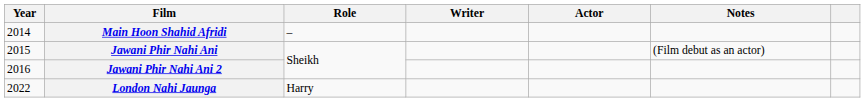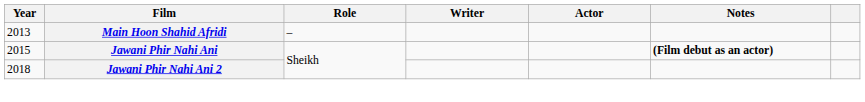 <table class="wikitable plainrowheaders sortable" style="margin-right: 0;">
 <tr>
 <th scope="col" style="width: 3em;">Year</th>
 <th scope="col" style="width: 20em;">Film</th>
 <th scope="col" class="unsortable" style="width: 10em;">Role</th>
 <th scope="col" class="unsortable" style="width: 10em;">Writer</th>
 <th scope="col" class="unsortable" style="width: 10em;">Actor</th>
 <th scope="col" style="width: 15em;">Notes</th>
 <th scope="col" class="unsortable" style="width: 2em;"></th>
 </tr>
 <tr>
-<td>2014</td>
+<td>2013</td>
 <th scope="row"><em><a href='#'>Main Hoon Shahid Afridi</a></em></th>
 <td>–</td>
 <td></td>
 <td></td>
 <td></td>
 <td></td>
 </tr>
 <tr>
 <td>2015</td>
 <th scope="row"><em><a href='#'>Jawani Phir Nahi Ani</a></em></th>
 <td rowspan="2">Sheikh</td>
 <td></td>
 <td></td>
-<td>(Film debut as an actor)</td>
+<td><strong>(Film debut as an actor)</strong></td>
 <td></td>
 </tr>
 <tr>
-<td>2016</td>
+<td>2018</td>
 <th scope="row"><em><a href='#'>Jawani Phir Nahi Ani 2</a></em></th>
 <td></td>
 <td></td>
 <td></td>
 <td></td>
 </tr>
-<tr>
-<td>2022</td>
-<th scope="row"><em><a href='#'>London Nahi Jaunga</a></em></th>
-<td>Harry</td>
-<td></td>
-<td></td>
-<td></td>
-<td></td>
-</tr>
 </table>
